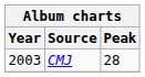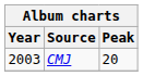 <table class="wikitable">
 <tr>
 <th colspan="3">Album charts</th>
 </tr>
 <tr>
 <th>Year</th>
 <th>Source</th>
 <th>Peak</th>
 </tr>
 <tr>
 <td>2003</td>
 <td><em><a href='#'>CMJ</a></em></td>
-<td>28</td>
+<td>20</td>
 </tr>
 <tr>
 </tr>
 </table>
